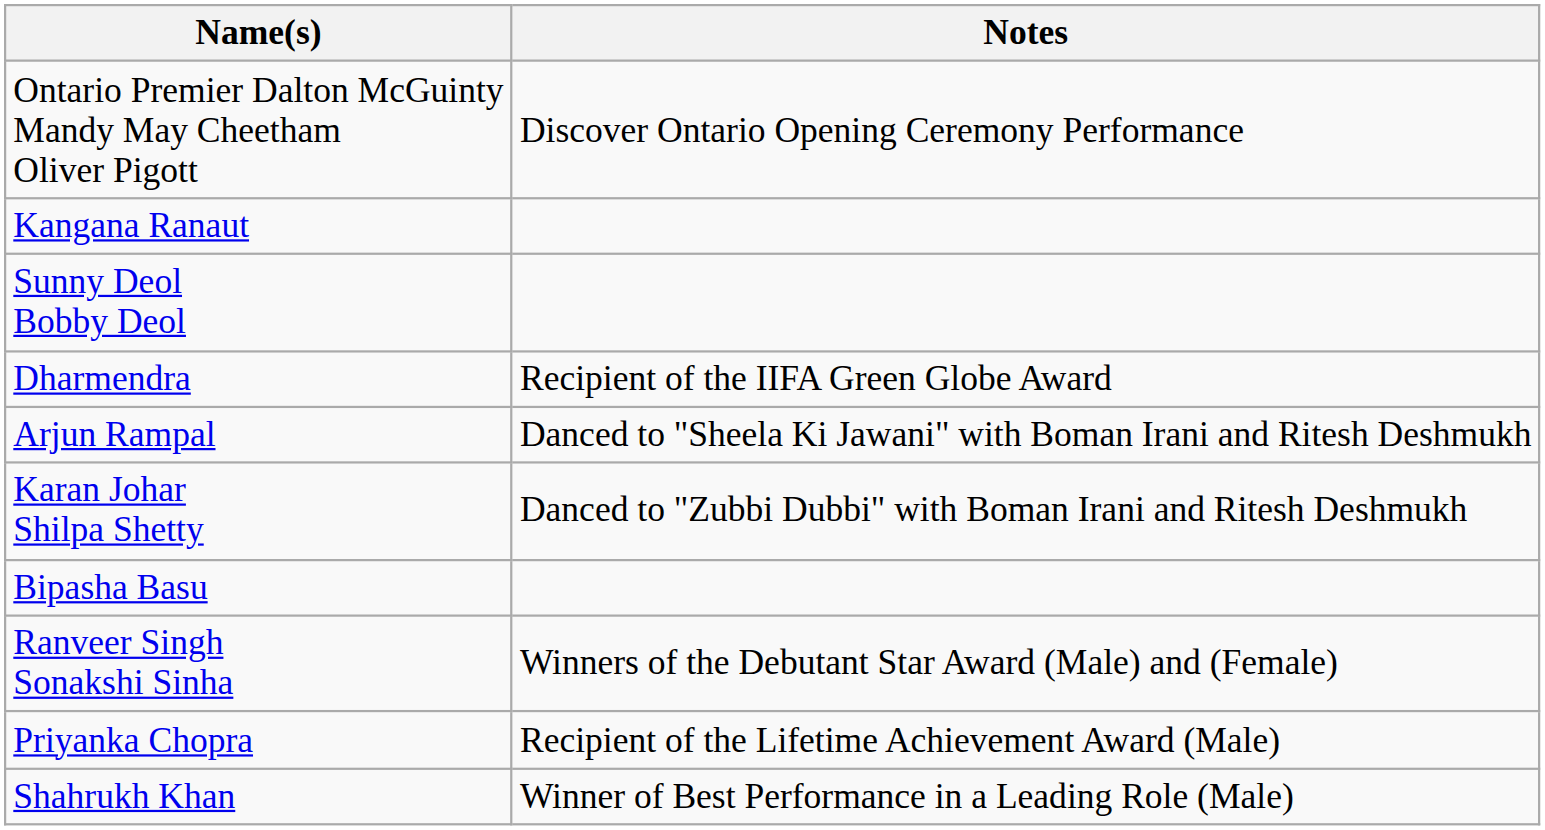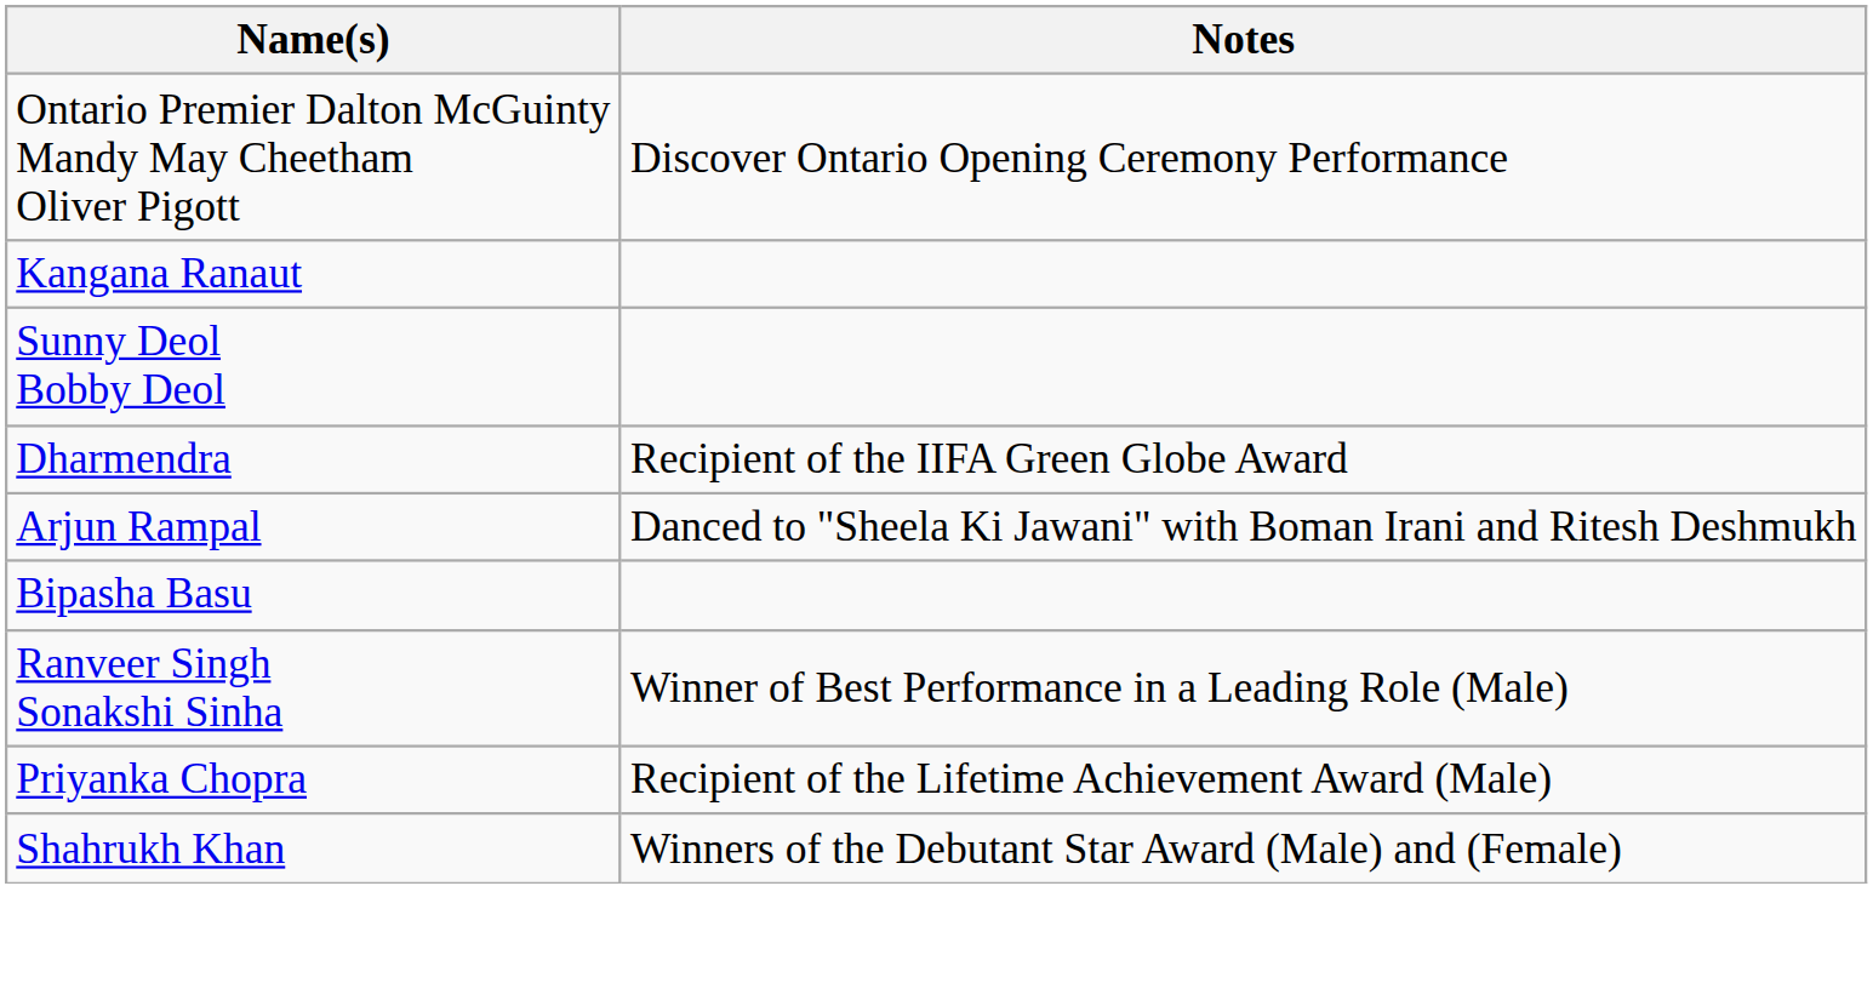 <table class="wikitable">
 <tr>
 <th>Name(s)</th>
 <th>Notes</th>
 </tr>
 <tr>
 <td>Ontario Premier Dalton McGuinty<br>Mandy May Cheetham<br>Oliver Pigott</td>
 <td>Discover Ontario Opening Ceremony Performance</td>
 </tr>
 <tr>
 <td><a href='#'>Kangana Ranaut</a></td>
 <td></td>
 </tr>
 <tr>
 <td><a href='#'>Sunny Deol</a><br><a href='#'>Bobby Deol</a></td>
 <td></td>
 </tr>
 <tr>
 <td><a href='#'>Dharmendra</a></td>
 <td>Recipient of the IIFA Green Globe Award</td>
 </tr>
 <tr>
 <td><a href='#'>Arjun Rampal</a></td>
 <td>Danced to "Sheela Ki Jawani" with Boman Irani and Ritesh Deshmukh</td>
 </tr>
 <tr>
-<td><a href='#'>Karan Johar</a><br><a href='#'>Shilpa Shetty</a></td>
-<td>Danced to "Zubbi Dubbi" with Boman Irani and Ritesh Deshmukh</td>
-</tr>
-<tr>
 <td><a href='#'>Bipasha Basu</a></td>
 <td></td>
 </tr>
 <tr>
 <td><a href='#'>Ranveer Singh</a><br><a href='#'>Sonakshi Sinha</a></td>
-<td>Winners of the Debutant Star Award (Male) and (Female)</td>
+<td>Winner of Best Performance in a Leading Role (Male)</td>
 </tr>
 <tr>
 <td><a href='#'>Priyanka Chopra</a></td>
 <td>Recipient of the Lifetime Achievement Award (Male)</td>
 </tr>
 <tr>
 <td><a href='#'>Shahrukh Khan</a></td>
-<td>Winner of Best Performance in a Leading Role (Male)</td>
+<td>Winners of the Debutant Star Award (Male) and (Female)</td>
 </tr>
 </table>
